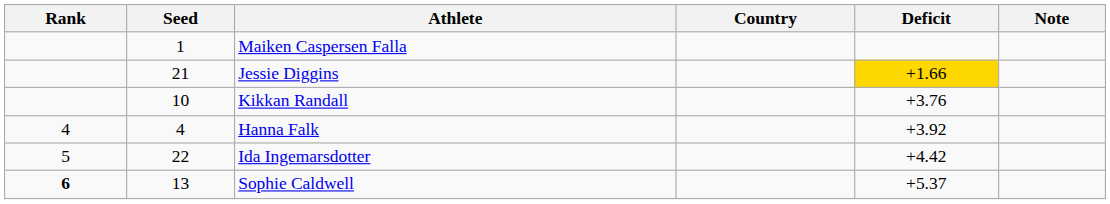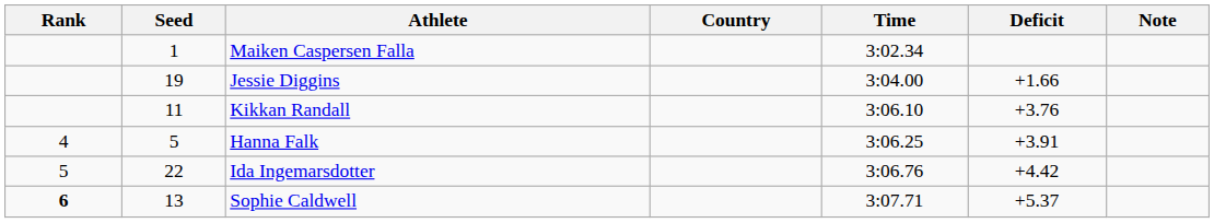 <table class="wikitable sortable" style="text-align:center" width=80%>
 <tr>
 <th>Rank</th>
 <th>Seed</th>
 <th>Athlete</th>
 <th>Country</th>
+<th>Time</th>
 <th>Deficit</th>
 <th>Note</th>
 </tr>
 <tr>
 <td></td>
 <td>1</td>
 <td align=left><a href='#'>Maiken Caspersen Falla</a></td>
 <td align=left></td>
+<td>3:02.34</td>
 <td></td>
 <td></td>
 </tr>
 <tr>
 <td></td>
-<td>21</td>
+<td>19</td>
 <td align=left><a href='#'>Jessie Diggins</a></td>
 <td align=left></td>
-<td style="background: gold;">+1.66</td>
+<td>3:04.00</td>
+<td>+1.66</td>
 <td></td>
 </tr>
 <tr>
 <td></td>
-<td>10</td>
+<td>11</td>
 <td align=left><a href='#'>Kikkan Randall</a></td>
 <td align=left></td>
+<td>3:06.10</td>
 <td>+3.76</td>
 <td></td>
 </tr>
 <tr>
 <td>4</td>
-<td>4</td>
+<td>5</td>
 <td align=left><a href='#'>Hanna Falk</a></td>
 <td align=left></td>
-<td>+3.92</td>
+<td>3:06.25</td>
+<td>+3.91</td>
 <td></td>
 </tr>
 <tr>
 <td>5</td>
 <td>22</td>
 <td align=left><a href='#'>Ida Ingemarsdotter</a></td>
 <td align=left></td>
+<td>3:06.76</td>
 <td>+4.42</td>
 <td></td>
 </tr>
 <tr>
 <td><strong>6</strong></td>
 <td>13</td>
 <td align=left><a href='#'>Sophie Caldwell</a></td>
 <td align=left></td>
+<td>3:07.71</td>
 <td>+5.37</td>
 <td></td>
 </tr>
 </table>
